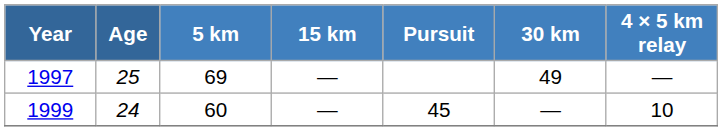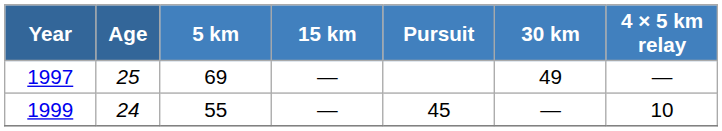 <table class="wikitable" style="font-size:95%; text-align:center; border:grey solid 1px; border-collapse:collapse; background:#ffffff;">
 <tr>
 <th style="background-color:#369; color:white; width:60px;"> Year </th>
 <th style="background-color:#369; color:white; width:40px;"> Age </th>
 <th style="background-color:#4180be; color:white; width:75px;"> 5 km </th>
 <th style="background-color:#4180be; color:white; width:75px;"> 15 km </th>
 <th style="background-color:#4180be; color:white; width:75px;"> Pursuit </th>
 <th style="background-color:#4180be; color:white; width:75px;"> 30 km </th>
 <th style="background-color:#4180be; color:white; width:75px;"> 4 × 5 km <br> relay </th>
 </tr>
 <tr>
 <td><a href='#'>1997</a></td>
 <td><em>25</em></td>
 <td>69</td>
 <td>—</td>
 <td></td>
 <td>49</td>
 <td>—</td>
 </tr>
 <tr>
 <td><a href='#'>1999</a></td>
 <td><em>24</em></td>
-<td>60</td>
+<td>55</td>
 <td>—</td>
 <td>45</td>
 <td>—</td>
 <td>10</td>
 </tr>
 <tr>
 </tr>
 </table>
